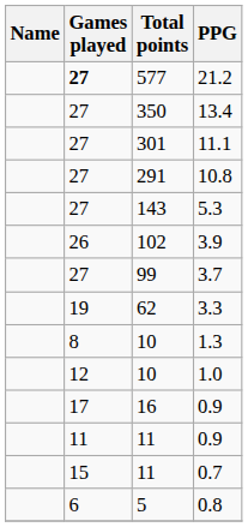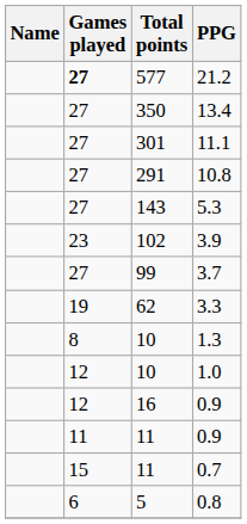 <table class="wikitable sortable" style="font-size: 95%;">
 <tr>
 <th>Name</th>
 <th>Games<br>played</th>
 <th>Total<br>points</th>
 <th>PPG</th>
 </tr>
 <tr>
 <td></td>
 <td><strong>27</strong></td>
 <td>577</td>
 <td>21.2</td>
 </tr>
 <tr>
 <td></td>
 <td>27</td>
 <td>350</td>
 <td>13.4</td>
 </tr>
 <tr>
 <td></td>
 <td>27</td>
 <td>301</td>
 <td>11.1</td>
 </tr>
 <tr>
 <td></td>
 <td>27</td>
 <td>291</td>
 <td>10.8</td>
 </tr>
 <tr>
 <td></td>
 <td>27</td>
 <td>143</td>
 <td>5.3</td>
 </tr>
 <tr>
 <td></td>
-<td>26</td>
+<td>23</td>
 <td>102</td>
 <td>3.9</td>
 </tr>
 <tr>
 <td></td>
 <td>27</td>
 <td>99</td>
 <td>3.7</td>
 </tr>
 <tr>
 <td></td>
 <td>19</td>
 <td>62</td>
 <td>3.3</td>
 </tr>
 <tr>
 <td></td>
 <td>8</td>
 <td>10</td>
 <td>1.3</td>
 </tr>
 <tr>
 <td></td>
 <td>12</td>
 <td>10</td>
 <td>1.0</td>
 </tr>
 <tr>
 <td></td>
-<td>17</td>
+<td>12</td>
 <td>16</td>
 <td>0.9</td>
 </tr>
 <tr>
 <td></td>
 <td>11</td>
 <td>11</td>
 <td>0.9</td>
 </tr>
 <tr>
 <td></td>
 <td>15</td>
 <td>11</td>
 <td>0.7</td>
 </tr>
 <tr>
 <td></td>
 <td>6</td>
 <td>5</td>
 <td>0.8</td>
 </tr>
 <tr>
 </tr>
 </table>
